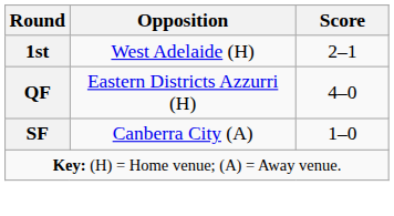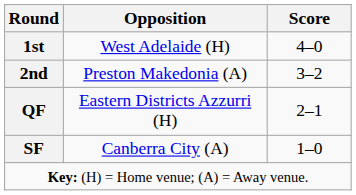 <table class="wikitable plainrowheaders" style="text-align:center">
 <tr>
 <th scope="col" style="width:25px">Round</th>
 <th scope="col" style="width:180px">Opposition</th>
 <th scope="col" style="width:70px">Score</th>
 </tr>
 <tr>
 <th scope=row style="text-align:center">1st</th>
 <td><a href='#'>West Adelaide</a> (H)</td>
-<td>2–1</td>
+<td>4–0</td>
+</tr>
+<tr>
+<th scope=row style="text-align:center">2nd</th>
+<td><a href='#'>Preston Makedonia</a> (A)</td>
+<td>3–2</td>
 </tr>
 <tr>
 <th scope=row style="text-align:center">QF</th>
 <td><a href='#'>Eastern Districts Azzurri</a> (H)</td>
-<td>4–0</td>
+<td>2–1</td>
 </tr>
 <tr>
 <th scope=row style="text-align:center">SF</th>
 <td><a href='#'>Canberra City</a> (A)</td>
 <td>1–0</td>
 </tr>
 <tr>
 <td colspan="3"><small><strong>Key:</strong> (H) = Home venue; (A) = Away venue.</small></td>
 </tr>
 </table>
